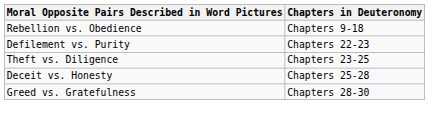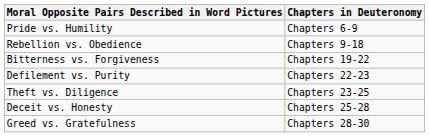 <table class="wikitable">
 <tr>
 <th>Moral Opposite Pairs Described in Word Pictures</th>
 <th>Chapters in Deuteronomy</th>
 </tr>
 <tr>
+<td>Pride vs. Humility</td>
+<td>Chapters 6-9</td>
+</tr>
+<tr>
 <td>Rebellion vs. Obedience</td>
 <td>Chapters 9-18</td>
+</tr>
+<tr>
+<td>Bitterness vs. Forgiveness</td>
+<td>Chapters 19-22</td>
 </tr>
 <tr>
 <td>Defilement vs. Purity</td>
 <td>Chapters 22-23</td>
 </tr>
 <tr>
 <td>Theft vs. Diligence</td>
 <td>Chapters 23-25</td>
 </tr>
 <tr>
 <td>Deceit vs. Honesty</td>
 <td>Chapters 25-28</td>
 </tr>
 <tr>
 <td>Greed vs. Gratefulness</td>
 <td>Chapters 28-30</td>
 </tr>
 </table>
